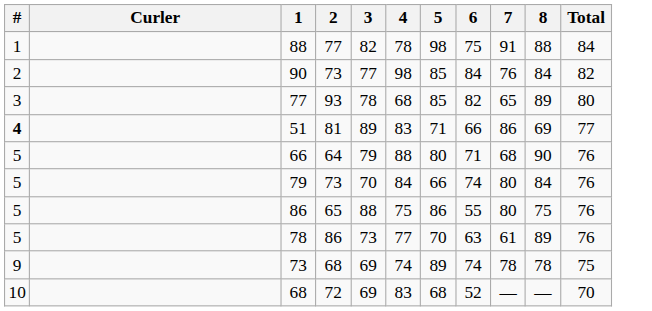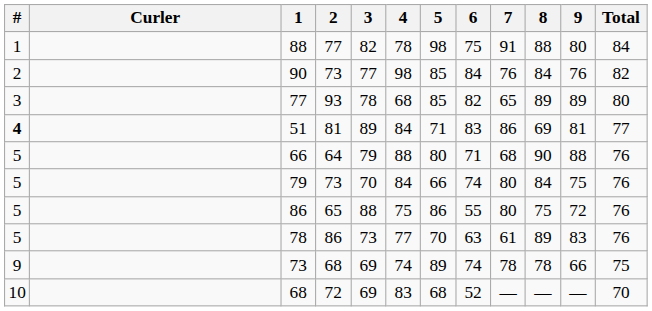 <table class="wikitable sortable" style="text-align:center">
 <tr>
 <th>#</th>
 <th width=225>Curler</th>
 <th width=25>1</th>
 <th width=25>2</th>
 <th width=25>3</th>
 <th width=25>4</th>
 <th width=25>5</th>
 <th width=25>6</th>
 <th width=25>7</th>
 <th width=25>8</th>
+<th width=25>9</th>
 <th width=40>Total</th>
 </tr>
 <tr>
 <td>1</td>
 <td align=left></td>
 <td>88</td>
 <td>77</td>
 <td>82</td>
 <td>78</td>
 <td>98</td>
 <td>75</td>
 <td>91</td>
 <td>88</td>
+<td>80</td>
 <td>84</td>
 </tr>
 <tr>
 <td>2</td>
 <td align=left></td>
 <td>90</td>
 <td>73</td>
 <td>77</td>
 <td>98</td>
 <td>85</td>
 <td>84</td>
 <td>76</td>
 <td>84</td>
+<td>76</td>
 <td>82</td>
 </tr>
 <tr>
 <td>3</td>
 <td align=left></td>
 <td>77</td>
 <td>93</td>
 <td>78</td>
 <td>68</td>
 <td>85</td>
 <td>82</td>
 <td>65</td>
 <td>89</td>
+<td>89</td>
 <td>80</td>
 </tr>
 <tr>
 <td><strong>4</strong></td>
 <td align=left></td>
 <td>51</td>
 <td>81</td>
 <td>89</td>
+<td>84</td>
+<td>71</td>
 <td>83</td>
-<td>71</td>
-<td>66</td>
 <td>86</td>
 <td>69</td>
+<td>81</td>
 <td>77</td>
 </tr>
 <tr>
 <td>5</td>
 <td align=left></td>
 <td>66</td>
 <td>64</td>
 <td>79</td>
 <td>88</td>
 <td>80</td>
 <td>71</td>
 <td>68</td>
 <td>90</td>
+<td>88</td>
 <td>76</td>
 </tr>
 <tr>
 <td>5</td>
 <td align=left></td>
 <td>79</td>
 <td>73</td>
 <td>70</td>
 <td>84</td>
 <td>66</td>
 <td>74</td>
 <td>80</td>
 <td>84</td>
+<td>75</td>
 <td>76</td>
 </tr>
 <tr>
 <td>5</td>
 <td align=left></td>
 <td>86</td>
 <td>65</td>
 <td>88</td>
 <td>75</td>
 <td>86</td>
 <td>55</td>
 <td>80</td>
 <td>75</td>
+<td>72</td>
 <td>76</td>
 </tr>
 <tr>
 <td>5</td>
 <td align=left></td>
 <td>78</td>
 <td>86</td>
 <td>73</td>
 <td>77</td>
 <td>70</td>
 <td>63</td>
 <td>61</td>
 <td>89</td>
+<td>83</td>
 <td>76</td>
 </tr>
 <tr>
 <td>9</td>
 <td align=left></td>
 <td>73</td>
 <td>68</td>
 <td>69</td>
 <td>74</td>
 <td>89</td>
 <td>74</td>
 <td>78</td>
 <td>78</td>
+<td>66</td>
 <td>75</td>
 </tr>
 <tr>
 <td>10</td>
 <td align=left></td>
 <td>68</td>
 <td>72</td>
 <td>69</td>
 <td>83</td>
 <td>68</td>
 <td>52</td>
 <td>—</td>
 <td>—</td>
+<td>—</td>
 <td>70</td>
 </tr>
 </table>
